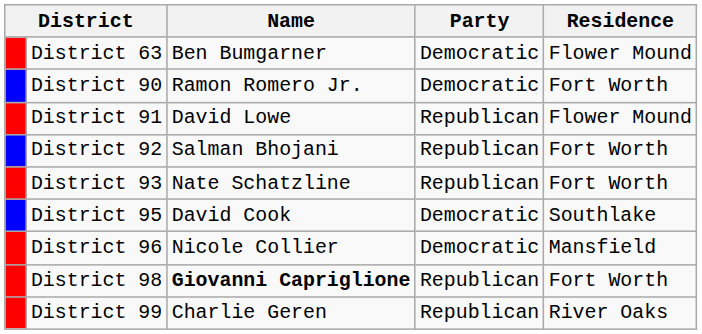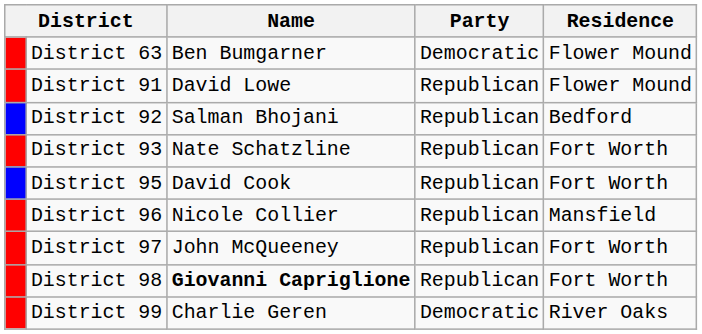 <table class="wikitable">
 <tr>
 <th colspan="2">District</th>
 <th>Name</th>
 <th>Party</th>
 <th>Residence</th>
 </tr>
 <tr>
 <td style="background:red;"> </td>
 <td>District 63</td>
 <td>Ben Bumgarner</td>
 <td>Democratic</td>
 <td>Flower Mound</td>
 </tr>
 <tr>
-<td style="background:blue;"> </td>
-<td>District 90</td>
-<td>Ramon Romero Jr.</td>
-<td>Democratic</td>
-<td>Fort Worth</td>
-</tr>
-<tr>
 <td style="background:red;"> </td>
 <td>District 91</td>
 <td>David Lowe</td>
 <td>Republican</td>
 <td>Flower Mound</td>
 </tr>
 <tr>
 <td style="background:blue;"> </td>
 <td>District 92</td>
 <td>Salman Bhojani</td>
 <td>Republican</td>
-<td>Fort Worth</td>
+<td>Bedford</td>
 </tr>
 <tr>
 <td style="background:red;"> </td>
 <td>District 93</td>
 <td>Nate Schatzline</td>
 <td>Republican</td>
 <td>Fort Worth</td>
 </tr>
 <tr>
 <td style="background:blue;"> </td>
 <td>District 95</td>
 <td>David Cook</td>
-<td>Democratic</td>
-<td>Southlake</td>
+<td>Republican</td>
+<td>Fort Worth</td>
 </tr>
 <tr>
 <td style="background:red;"> </td>
 <td>District 96</td>
 <td>Nicole Collier</td>
-<td>Democratic</td>
+<td>Republican</td>
 <td>Mansfield</td>
+</tr>
+<tr>
+<td style="background:red;"> </td>
+<td>District 97</td>
+<td>John McQueeney</td>
+<td>Republican</td>
+<td>Fort Worth</td>
 </tr>
 <tr>
 <td style="background:red;"> </td>
 <td>District 98</td>
 <td><strong>Giovanni Capriglione</strong></td>
 <td>Republican</td>
 <td>Fort Worth</td>
 </tr>
 <tr>
 <td style="background:red;"> </td>
 <td>District 99</td>
 <td>Charlie Geren</td>
-<td>Republican</td>
+<td>Democratic</td>
 <td>River Oaks</td>
 </tr>
 </table>
